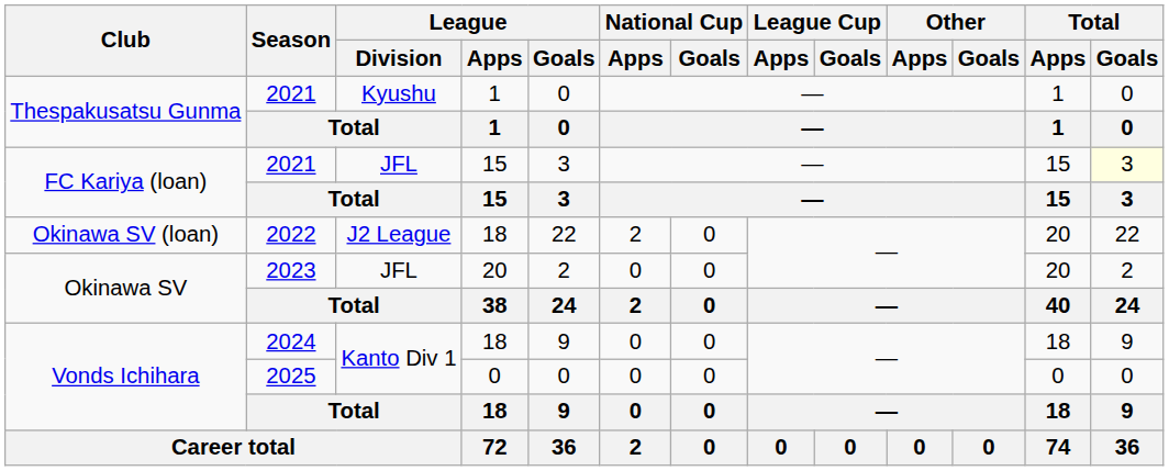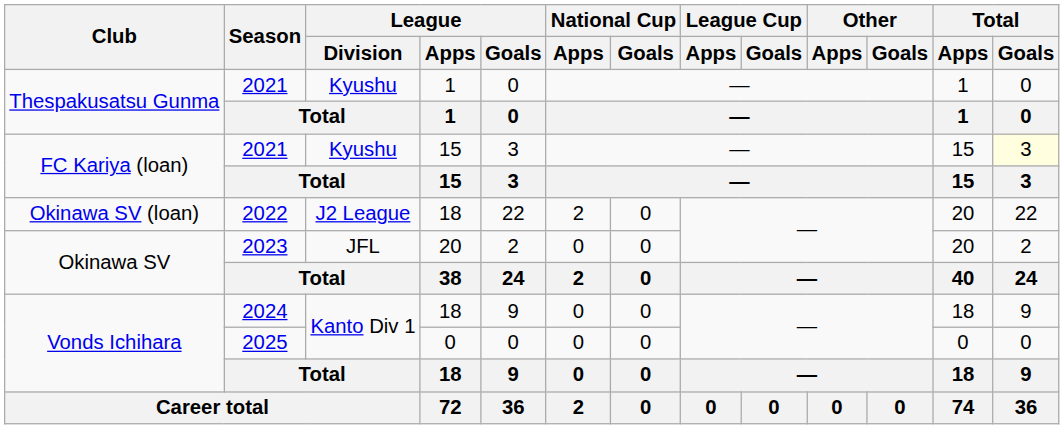 <table class="wikitable" style="text-align: center">
 <tr>
 <th rowspan="2">Club</th>
 <th rowspan="2">Season</th>
 <th colspan="3">League</th>
 <th colspan="2">National Cup</th>
 <th colspan="2">League Cup</th>
 <th colspan="2">Other</th>
 <th colspan="2">Total</th>
 </tr>
 <tr>
 <th>Division</th>
 <th>Apps</th>
 <th>Goals</th>
 <th>Apps</th>
 <th>Goals</th>
 <th>Apps</th>
 <th>Goals</th>
 <th>Apps</th>
 <th>Goals</th>
 <th>Apps</th>
 <th>Goals</th>
 </tr>
 <tr>
 <td rowspan="2"><a href='#'>Thespakusatsu Gunma</a></td>
 <td><a href='#'>2021</a></td>
 <td><a href='#'>Kyushu</a></td>
 <td>1</td>
 <td>0</td>
 <td colspan="6">—</td>
 <td>1</td>
 <td>0</td>
 </tr>
 <tr>
 <th colspan=2>Total</th>
 <th>1</th>
 <th>0</th>
 <th colspan="6">—</th>
 <th>1</th>
 <th>0</th>
 </tr>
 <tr>
 <td rowspan="2"><a href='#'>FC Kariya</a> (loan)</td>
 <td><a href='#'>2021</a></td>
-<td><a href='#'>JFL</a></td>
+<td><a href='#'>Kyushu</a></td>
 <td>15</td>
 <td>3</td>
 <td colspan="6">—</td>
 <td>15</td>
 <td style="background: lightyellow;">3</td>
 </tr>
 <tr>
 <th colspan=2>Total</th>
 <th>15</th>
 <th>3</th>
 <th colspan="6">—</th>
 <th>15</th>
 <th>3</th>
 </tr>
 <tr>
 <td><a href='#'>Okinawa SV</a> (loan)</td>
 <td><a href='#'>2022</a></td>
 <td><a href='#'>J2 League</a></td>
 <td>18</td>
 <td>22</td>
 <td>2</td>
 <td>0</td>
 <td rowspan="2" colspan="4">—</td>
 <td>20</td>
 <td>22</td>
 </tr>
 <tr>
 <td rowspan="2">Okinawa SV</td>
 <td><a href='#'>2023</a></td>
 <td>JFL</td>
 <td>20</td>
 <td>2</td>
 <td>0</td>
 <td>0</td>
 <td>20</td>
 <td>2</td>
 </tr>
 <tr>
 <th colspan=2>Total</th>
 <th>38</th>
 <th>24</th>
 <th>2</th>
 <th>0</th>
 <th colspan="4">—</th>
 <th>40</th>
 <th>24</th>
 </tr>
 <tr>
 <td rowspan="3"><a href='#'>Vonds Ichihara</a></td>
 <td><a href='#'>2024</a></td>
 <td rowspan="2"><a href='#'>Kanto</a> Div 1</td>
 <td>18</td>
 <td>9</td>
 <td>0</td>
 <td>0</td>
 <td rowspan="2" colspan="4">—</td>
 <td>18</td>
 <td>9</td>
 </tr>
 <tr>
 <td><a href='#'>2025</a></td>
 <td>0</td>
 <td>0</td>
 <td>0</td>
 <td>0</td>
 <td>0</td>
 <td>0</td>
 </tr>
 <tr>
 <th colspan=2>Total</th>
 <th>18</th>
 <th>9</th>
 <th>0</th>
 <th>0</th>
 <th colspan="4">—</th>
 <th>18</th>
 <th>9</th>
 </tr>
 <tr>
 <th colspan=3>Career total</th>
 <th>72</th>
 <th>36</th>
 <th>2</th>
 <th>0</th>
 <th>0</th>
 <th>0</th>
 <th>0</th>
 <th>0</th>
 <th>74</th>
 <th>36</th>
 </tr>
 </table>
